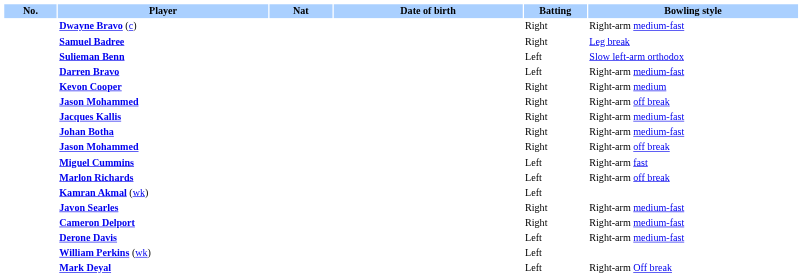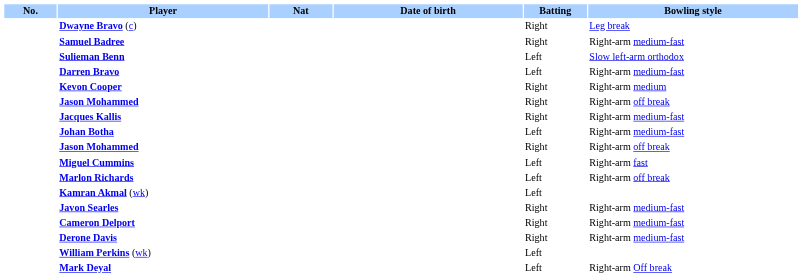 <table border="0" cellspacing="2" cellpadding="2" style="width:100%;">
 <tr style="background:#aad0ff;">
 <th scope="col" style="width:5%;">No.</th>
 <th scope="col" style="width:20%;">Player</th>
 <th scope="col" style="width:6%;">Nat</th>
 <th scope="col" style="width:18%;">Date of birth</th>
 <th scope="col" style="width:6%;">Batting</th>
 <th scope="col" style="width:20%;">Bowling style</th>
 </tr>
 <tr>
 <td style="text-align:center"></td>
 <td><strong><a href='#'>Dwayne Bravo</a></strong> (<a href='#'>c</a>)</td>
 <td style="text-align:center"></td>
 <td></td>
 <td>Right</td>
-<td>Right-arm <a href='#'>medium-fast</a></td>
+<td><a href='#'>Leg break</a></td>
 </tr>
 <tr>
 <td style="text-align:center"></td>
 <td><strong><a href='#'>Samuel Badree</a></strong></td>
 <td style="text-align:center"></td>
 <td></td>
 <td>Right</td>
-<td><a href='#'>Leg break</a></td>
+<td>Right-arm <a href='#'>medium-fast</a></td>
 </tr>
 <tr>
 <td style="text-align:center"></td>
 <td><strong><a href='#'>Sulieman Benn</a></strong></td>
 <td style="text-align:center"></td>
 <td></td>
 <td>Left</td>
 <td><a href='#'>Slow left-arm orthodox</a></td>
 </tr>
 <tr>
 <td style="text-align:center"></td>
 <td><strong><a href='#'>Darren Bravo</a></strong></td>
 <td style="text-align:center"></td>
 <td></td>
 <td>Left</td>
 <td>Right-arm <a href='#'>medium-fast</a></td>
 </tr>
 <tr>
 <td style="text-align:center"></td>
 <td><strong><a href='#'>Kevon Cooper</a></strong></td>
 <td style="text-align:center"></td>
 <td></td>
 <td>Right</td>
 <td>Right-arm <a href='#'>medium</a></td>
 </tr>
 <tr>
 <td style="text-align:center"></td>
 <td><strong><a href='#'>Jason Mohammed</a></strong></td>
 <td style="text-align:center"></td>
 <td></td>
 <td>Right</td>
 <td>Right-arm <a href='#'>off break</a></td>
 </tr>
 <tr>
 <td style="text-align:center"></td>
 <td><strong><a href='#'>Jacques Kallis</a></strong></td>
 <td style="text-align:center"></td>
 <td></td>
 <td>Right</td>
 <td>Right-arm <a href='#'>medium-fast</a></td>
 </tr>
 <tr>
 <td style="text-align:center"></td>
 <td><strong><a href='#'>Johan Botha</a></strong></td>
 <td style="text-align:center"></td>
 <td></td>
-<td>Right</td>
+<td>Left</td>
 <td>Right-arm <a href='#'>medium-fast</a></td>
 </tr>
 <tr>
 <td style="text-align:center"></td>
 <td><strong><a href='#'>Jason Mohammed</a></strong></td>
 <td style="text-align:center"></td>
 <td></td>
 <td>Right</td>
 <td>Right-arm <a href='#'>off break</a></td>
 </tr>
 <tr>
 <td style="text-align:center"></td>
 <td><strong><a href='#'>Miguel Cummins</a></strong></td>
 <td style="text-align:center"></td>
 <td></td>
 <td>Left</td>
 <td>Right-arm <a href='#'>fast</a></td>
 </tr>
 <tr>
 <td style="text-align:center"></td>
 <td><strong><a href='#'>Marlon Richards</a></strong></td>
 <td style="text-align:center"></td>
 <td></td>
 <td>Left</td>
 <td>Right-arm <a href='#'>off break</a></td>
 </tr>
 <tr>
 <td style="text-align:center"></td>
 <td><strong><a href='#'>Kamran Akmal</a></strong> (<a href='#'>wk</a>)</td>
 <td style="text-align:center"></td>
 <td></td>
 <td>Left</td>
 <td></td>
 </tr>
 <tr>
 <td style="text-align:center"></td>
 <td><strong><a href='#'>Javon Searles</a></strong></td>
 <td style="text-align:center"></td>
 <td></td>
 <td>Right</td>
 <td>Right-arm <a href='#'>medium-fast</a></td>
 </tr>
 <tr>
 <td style="text-align:center"></td>
 <td><strong><a href='#'>Cameron Delport</a></strong></td>
 <td style="text-align:center"></td>
 <td></td>
 <td>Right</td>
 <td>Right-arm <a href='#'>medium-fast</a></td>
 </tr>
 <tr>
 <td style="text-align:center"></td>
 <td><strong><a href='#'>Derone Davis</a></strong></td>
 <td style="text-align:center"></td>
 <td></td>
-<td>Left</td>
+<td>Right</td>
 <td>Right-arm <a href='#'>medium-fast</a></td>
 </tr>
 <tr>
 <td style="text-align:center"></td>
 <td><strong><a href='#'>William Perkins</a></strong> (<a href='#'>wk</a>)</td>
 <td style="text-align:center"></td>
 <td></td>
 <td>Left</td>
 <td></td>
 </tr>
 <tr>
 <td style="text-align:center"></td>
 <td><strong><a href='#'>Mark Deyal</a></strong></td>
 <td style="text-align:center"></td>
 <td></td>
 <td>Left</td>
 <td>Right-arm <a href='#'>Off break</a></td>
 </tr>
 </table>
